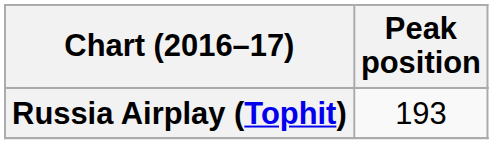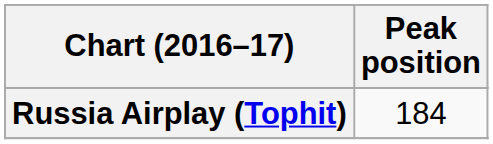 <table class="wikitable sortable plainrowheaders" style="text-align:center">
 <tr>
 <th scope="col">Chart (2016–17)</th>
 <th scope="col">Peak<br> position</th>
 </tr>
 <tr>
 </tr>
 <tr>
 </tr>
 <tr>
 </tr>
 <tr>
 </tr>
 <tr>
 </tr>
 <tr>
 </tr>
 <tr>
 </tr>
 <tr>
 </tr>
 <tr>
 </tr>
 <tr>
 </tr>
 <tr>
 </tr>
 <tr>
 </tr>
 <tr>
 </tr>
 <tr>
 </tr>
 <tr>
 </tr>
 <tr>
 <th scope="row">Russia Airplay (<a href='#'>Tophit</a>)</th>
-<td>193</td>
+<td>184</td>
 </tr>
 <tr>
 </tr>
 <tr>
 </tr>
 <tr>
 </tr>
 <tr>
 </tr>
 <tr>
 </tr>
 </table>
